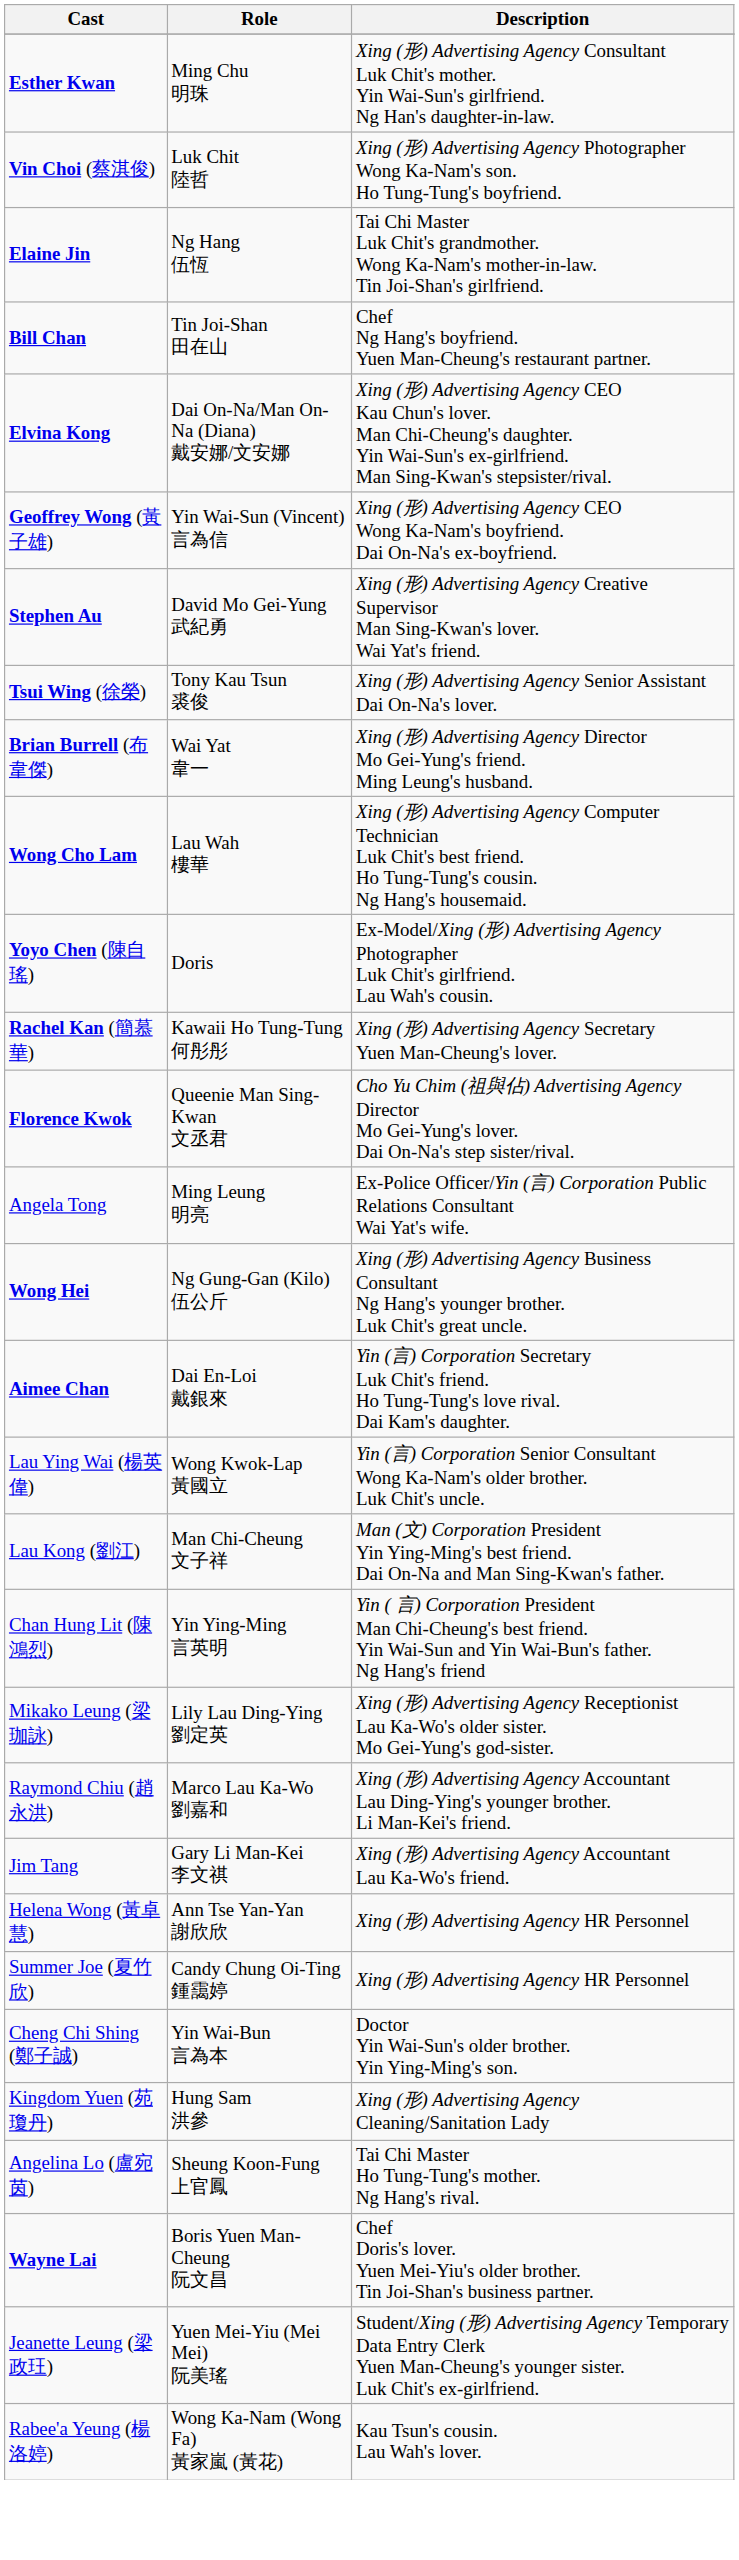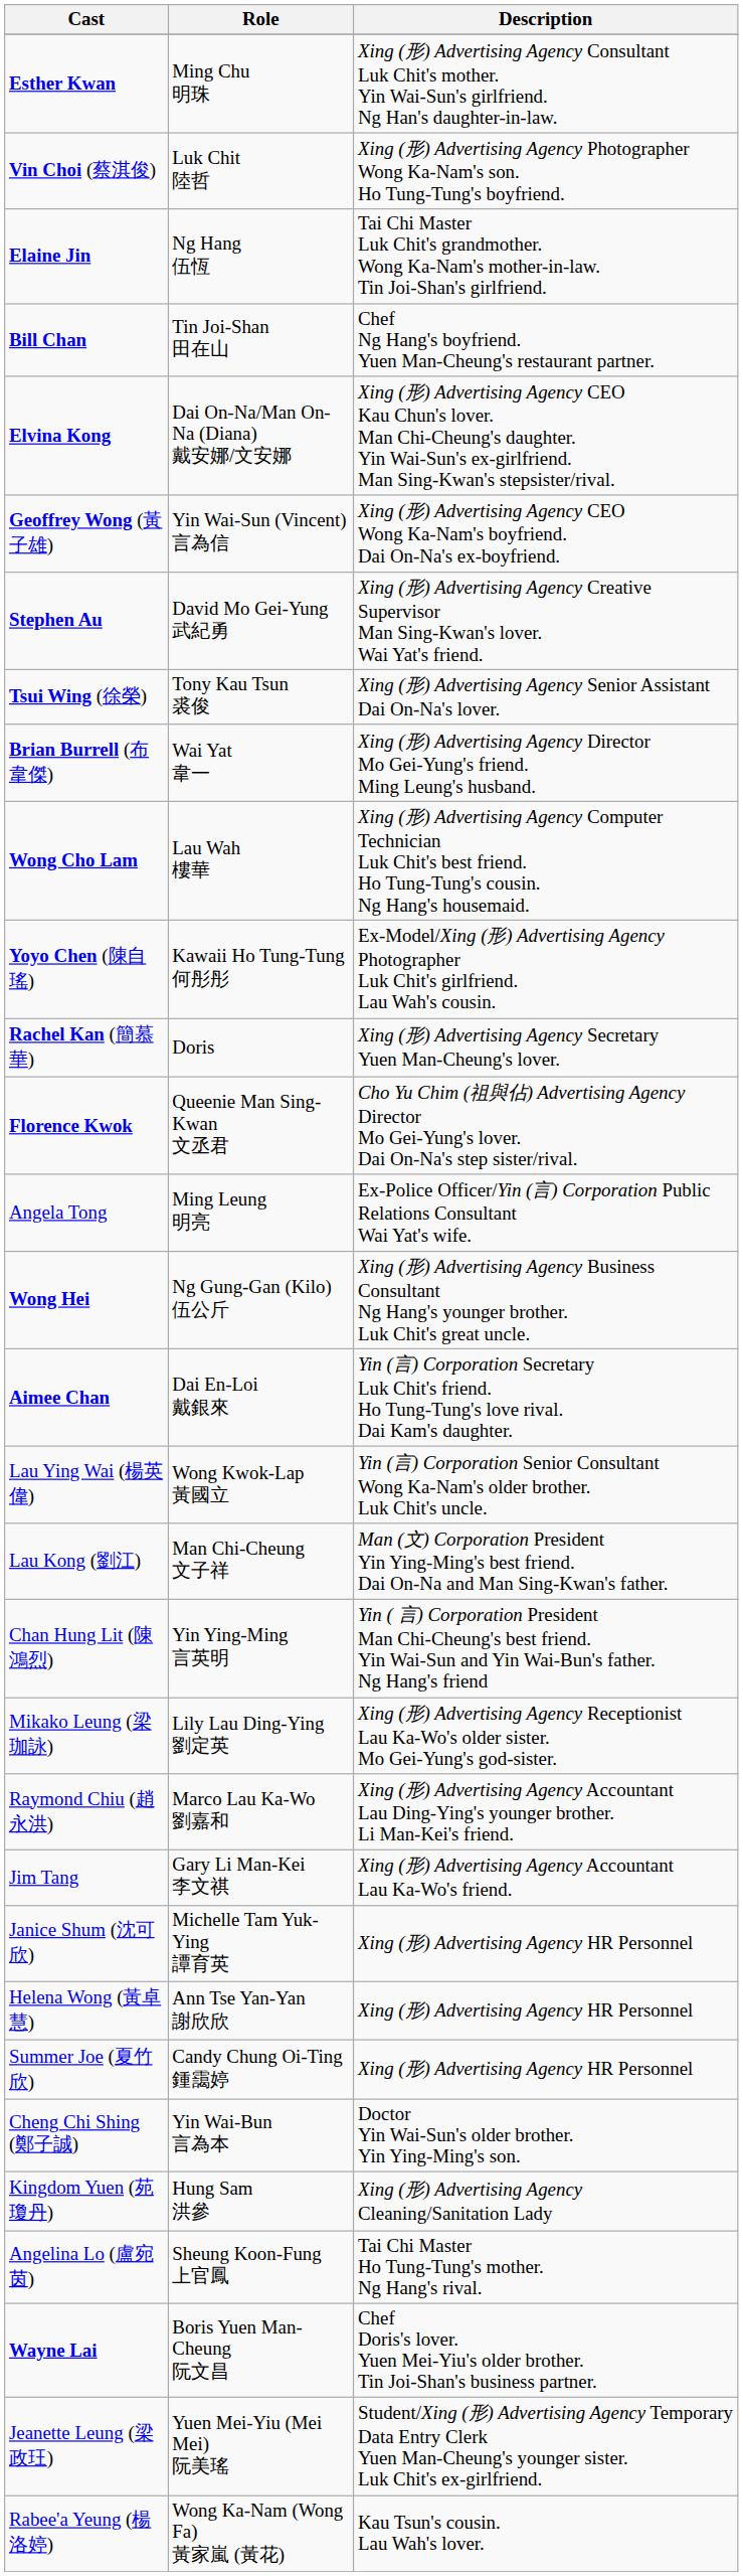 <table class="wikitable" width="70%">
 <tr>
 <th>Cast</th>
 <th>Role</th>
 <th>Description</th>
 </tr>
 <tr>
 </tr>
 <tr>
 <td><strong><a href='#'>Esther Kwan</a></strong></td>
 <td>Ming Chu <br>明珠</td>
 <td><em>Xing (形) Advertising Agency</em> Consultant <br>Luk Chit's mother. <br>Yin Wai-Sun's girlfriend. <br>Ng Han's daughter-in-law.</td>
 </tr>
 <tr>
 <td><strong><a href='#'>Vin Choi</a></strong> (<a href='#'>蔡淇俊</a>)</td>
 <td>Luk Chit <br>陸哲</td>
 <td><em>Xing (形) Advertising Agency</em> Photographer <br>Wong Ka-Nam's son. <br>Ho Tung-Tung's boyfriend.</td>
 </tr>
 <tr>
 <td><strong><a href='#'>Elaine Jin</a></strong></td>
 <td>Ng Hang <br>伍恆</td>
 <td>Tai Chi Master <br>Luk Chit's grandmother. <br>Wong Ka-Nam's mother-in-law. <br>Tin Joi-Shan's girlfriend.</td>
 </tr>
 <tr>
 <td><strong><a href='#'>Bill Chan</a></strong></td>
 <td>Tin Joi-Shan <br>田在山</td>
 <td>Chef <br>Ng Hang's boyfriend. <br>Yuen Man-Cheung's restaurant partner.</td>
 </tr>
 <tr>
 <td><strong><a href='#'>Elvina Kong</a></strong></td>
 <td>Dai On-Na/Man On-Na (Diana) <br>戴安娜/文安娜</td>
 <td><em>Xing (形) Advertising Agency</em> CEO <br>Kau Chun's lover. <br>Man Chi-Cheung's daughter. <br>Yin Wai-Sun's ex-girlfriend. <br>Man Sing-Kwan's stepsister/rival.</td>
 </tr>
 <tr>
 <td><strong><a href='#'>Geoffrey Wong</a></strong> (<a href='#'>黃子雄</a>)</td>
 <td>Yin Wai-Sun (Vincent) <br>言為信</td>
 <td><em>Xing (形) Advertising Agency</em> CEO <br>Wong Ka-Nam's boyfriend. <br>Dai On-Na's ex-boyfriend.</td>
 </tr>
 <tr>
 <td><strong><a href='#'>Stephen Au</a></strong></td>
 <td>David Mo Gei-Yung <br>武紀勇</td>
 <td><em>Xing (形) Advertising Agency</em> Creative Supervisor <br>Man Sing-Kwan's lover. <br>Wai Yat's friend.</td>
 </tr>
 <tr>
 <td><strong><a href='#'>Tsui Wing</a></strong> (<a href='#'>徐榮</a>)</td>
 <td>Tony Kau Tsun <br>裘俊</td>
 <td><em>Xing (形) Advertising Agency</em> Senior Assistant <br>Dai On-Na's lover.</td>
 </tr>
 <tr>
 <td><strong><a href='#'>Brian Burrell</a></strong> (<a href='#'>布韋傑</a>)</td>
 <td>Wai Yat <br>韋一</td>
 <td><em>Xing (形) Advertising Agency</em> Director <br>Mo Gei-Yung's friend. <br>Ming Leung's husband.</td>
 </tr>
 <tr>
 <td><strong><a href='#'>Wong Cho Lam</a></strong></td>
 <td>Lau Wah <br>樓華</td>
 <td><em>Xing (形) Advertising Agency</em> Computer Technician <br>Luk Chit's best friend. <br>Ho Tung-Tung's cousin. <br>Ng Hang's housemaid.</td>
 </tr>
 <tr>
 <td><strong><a href='#'>Yoyo Chen</a></strong> (<a href='#'>陳自瑤</a>)</td>
-<td>Doris</td>
+<td>Kawaii Ho Tung-Tung <br>何彤彤</td>
 <td>Ex-Model/<em>Xing (形) Advertising Agency</em> Photographer <br>Luk Chit's girlfriend. <br>Lau Wah's cousin.</td>
 </tr>
 <tr>
 <td><strong><a href='#'>Rachel Kan</a></strong> (<a href='#'>簡慕華</a>)</td>
-<td>Kawaii Ho Tung-Tung <br>何彤彤</td>
+<td>Doris</td>
 <td><em>Xing (形) Advertising Agency</em> Secretary <br>Yuen Man-Cheung's lover.</td>
 </tr>
 <tr>
 <td><strong><a href='#'>Florence Kwok</a></strong></td>
 <td>Queenie Man Sing-Kwan <br>文丞君</td>
 <td><em>Cho Yu Chim (祖與佔) Advertising Agency</em> Director <br>Mo Gei-Yung's lover. <br>Dai On-Na's step sister/rival.</td>
 </tr>
 <tr>
 <td><a href='#'>Angela Tong</a></td>
 <td>Ming Leung <br>明亮</td>
 <td>Ex-Police Officer/<em>Yin (言) Corporation</em> Public Relations Consultant <br>Wai Yat's wife.</td>
 </tr>
 <tr>
 <td><strong><a href='#'>Wong Hei</a></strong></td>
 <td>Ng Gung-Gan (Kilo) <br>伍公斤</td>
 <td><em>Xing (形) Advertising Agency</em> Business Consultant <br>Ng Hang's younger brother. <br>Luk Chit's great uncle.</td>
 </tr>
 <tr>
 <td><strong><a href='#'>Aimee Chan</a></strong></td>
 <td>Dai En-Loi <br>戴銀來</td>
 <td><em>Yin (言) Corporation</em> Secretary <br>Luk Chit's friend. <br>Ho Tung-Tung's love rival. <br>Dai Kam's daughter.</td>
 </tr>
 <tr>
 <td><a href='#'>Lau Ying Wai</a> (<a href='#'>楊英偉</a>)</td>
 <td>Wong Kwok-Lap <br>黃國立</td>
 <td><em>Yin (言) Corporation</em> Senior Consultant <br>Wong Ka-Nam's older brother. <br>Luk Chit's uncle.</td>
 </tr>
 <tr>
 <td><a href='#'>Lau Kong</a> (<a href='#'>劉江</a>)</td>
 <td>Man Chi-Cheung <br>文子祥</td>
 <td><em>Man (文) Corporation</em> President <br>Yin Ying-Ming's best friend. <br>Dai On-Na and Man Sing-Kwan's father.</td>
 </tr>
 <tr>
 <td><a href='#'>Chan Hung Lit</a> (<a href='#'>陳鴻烈</a>)</td>
 <td>Yin Ying-Ming <br>言英明</td>
 <td><em>Yin ( 言) Corporation</em> President <br>Man Chi-Cheung's best friend. <br>Yin Wai-Sun and Yin Wai-Bun's father. <br>Ng Hang's friend</td>
 </tr>
 <tr>
 <td><a href='#'>Mikako Leung</a> (<a href='#'>梁珈詠</a>)</td>
 <td>Lily Lau Ding-Ying <br>劉定英</td>
 <td><em>Xing (形) Advertising Agency</em> Receptionist <br>Lau Ka-Wo's older sister. <br>Mo Gei-Yung's god-sister.</td>
 </tr>
 <tr>
 <td><a href='#'>Raymond Chiu</a> (<a href='#'>趙永洪</a>)</td>
 <td>Marco Lau Ka-Wo <br>劉嘉和</td>
 <td><em>Xing (形) Advertising Agency</em> Accountant <br>Lau Ding-Ying's younger brother. <br>Li Man-Kei's friend.</td>
 </tr>
 <tr>
 <td><a href='#'>Jim Tang</a></td>
 <td>Gary Li Man-Kei <br>李文祺</td>
 <td><em>Xing (形) Advertising Agency</em> Accountant <br>Lau Ka-Wo's friend.</td>
 </tr>
 <tr>
+<td><a href='#'>Janice Shum</a> (<a href='#'>沈可欣</a>)</td>
+<td>Michelle Tam Yuk-Ying <br>譚育英</td>
+<td><em>Xing (形) Advertising Agency</em> HR Personnel</td>
+</tr>
+<tr>
 <td><a href='#'>Helena Wong</a> (<a href='#'>黃卓慧</a>)</td>
 <td>Ann Tse Yan-Yan <br>謝欣欣</td>
 <td><em>Xing (形) Advertising Agency</em> HR Personnel</td>
 </tr>
 <tr>
 <td><a href='#'>Summer Joe</a> (<a href='#'>夏竹欣</a>)</td>
 <td>Candy Chung Oi-Ting <br>鍾靄婷</td>
 <td><em>Xing (形) Advertising Agency</em> HR Personnel</td>
 </tr>
 <tr>
 <td><a href='#'>Cheng Chi Shing</a> (<a href='#'>鄭子誠</a>)</td>
 <td>Yin Wai-Bun <br>言為本</td>
 <td>Doctor <br>Yin Wai-Sun's older brother. <br>Yin Ying-Ming's son.</td>
 </tr>
 <tr>
 <td><a href='#'>Kingdom Yuen</a> (<a href='#'>苑瓊丹</a>)</td>
 <td>Hung Sam <br>洪參</td>
 <td><em>Xing (形) Advertising Agency</em> Cleaning/Sanitation Lady</td>
 </tr>
 <tr>
 <td><a href='#'>Angelina Lo</a> (<a href='#'>盧宛茵</a>)</td>
 <td>Sheung Koon-Fung <br>上官鳳</td>
 <td>Tai Chi Master <br>Ho Tung-Tung's mother. <br>Ng Hang's rival.</td>
 </tr>
 <tr>
 <td><strong><a href='#'>Wayne Lai</a></strong></td>
 <td>Boris Yuen Man-Cheung <br>阮文昌</td>
 <td>Chef <br>Doris's lover. <br>Yuen Mei-Yiu's older brother. <br>Tin Joi-Shan's business partner.</td>
 </tr>
 <tr>
 <td><a href='#'>Jeanette Leung</a> (<a href='#'>梁政玨</a>)</td>
 <td>Yuen Mei-Yiu (Mei Mei) <br>阮美瑤</td>
 <td>Student/<em>Xing (形) Advertising Agency</em> Temporary Data Entry Clerk <br>Yuen Man-Cheung's younger sister. <br>Luk Chit's ex-girlfriend.</td>
 </tr>
 <tr>
 <td><a href='#'>Rabee'a Yeung</a> (<a href='#'>楊洛婷</a>)</td>
 <td>Wong Ka-Nam (Wong Fa) <br>黃家嵐 (黃花)</td>
 <td>Kau Tsun's cousin. <br>Lau Wah's lover.</td>
 </tr>
 </table>
